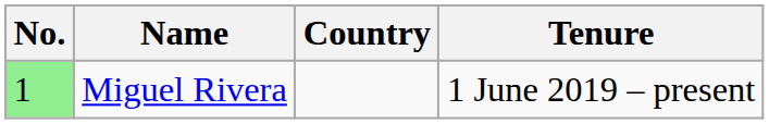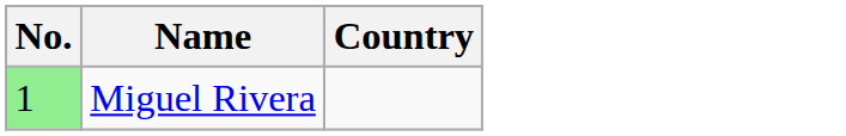 <table class="wikitable">
 <tr>
 <th>No.</th>
 <th>Name</th>
 <th>Country</th>
-<th>Tenure</th>
 </tr>
 <tr>
 <td style="background: lightgreen;">1</td>
 <td><a href='#'>Miguel Rivera</a></td>
 <td></td>
-<td>1 June 2019 – present</td>
 </tr>
 </table>
